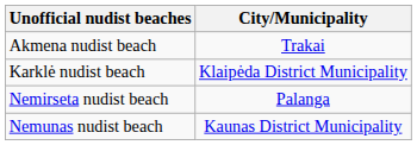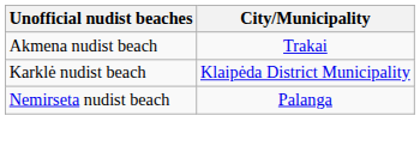 <table class="wikitable">
 <tr>
 <th>Unofficial nudist beaches</th>
 <th>City/Municipality</th>
 </tr>
 <tr>
 <td>Akmena nudist beach</td>
 <td align="center"><a href='#'>Trakai</a></td>
 </tr>
 <tr>
 <td>Karklė nudist beach</td>
 <td align=center><a href='#'>Klaipėda District Municipality</a></td>
 </tr>
 <tr>
 <td><a href='#'>Nemirseta</a> nudist beach</td>
 <td align=center><a href='#'>Palanga</a></td>
 </tr>
-<tr>
-<td><a href='#'>Nemunas</a> nudist beach</td>
-<td align=center><a href='#'>Kaunas District Municipality</a></td>
-</tr>
 </table>
